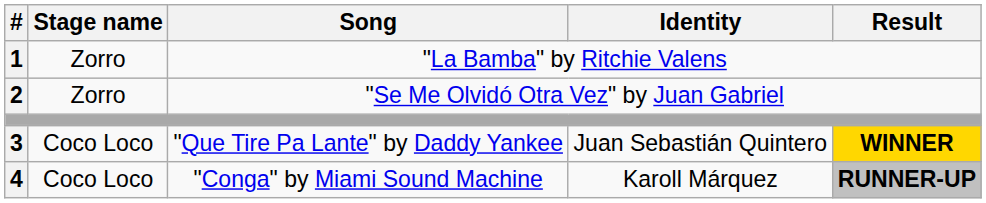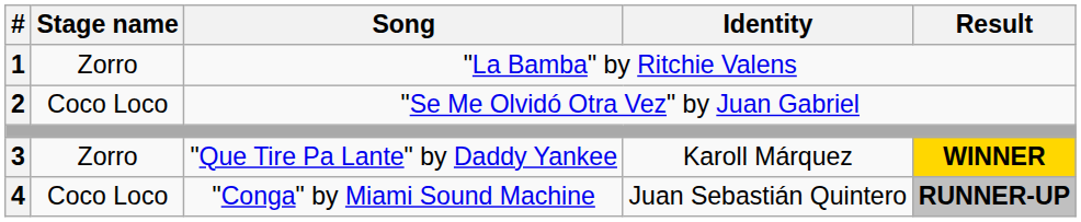 <table class="wikitable plainrowheaders" style="text-align: center">
 <tr>
 <th>#</th>
 <th>Stage name</th>
 <th>Song</th>
 <th>Identity</th>
 <th>Result</th>
 </tr>
 <tr>
 <th>1</th>
 <td>Zorro</td>
 <td colspan="3">"<a href='#'>La Bamba</a>" by <a href='#'>Ritchie Valens</a></td>
 </tr>
 <tr>
 <th>2</th>
-<td>Zorro</td>
+<td>Coco Loco</td>
 <td colspan="3">"<a href='#'>Se Me Olvidó Otra Vez</a>" by <a href='#'>Juan Gabriel</a></td>
 </tr>
 <tr>
 <td colspan="5" style="background:darkgray"></td>
 </tr>
 <tr>
 <th>3</th>
-<td>Coco Loco</td>
+<td>Zorro</td>
 <td>"<a href='#'>Que Tire Pa Lante</a>" by <a href='#'>Daddy Yankee</a></td>
-<td>Juan Sebastián Quintero</td>
+<td>Karoll Márquez</td>
 <td bgcolor=gold><strong>WINNER</strong></td>
 </tr>
 <tr>
 <th>4</th>
 <td>Coco Loco</td>
 <td>"<a href='#'>Conga</a>" by <a href='#'>Miami Sound Machine</a></td>
-<td>Karoll Márquez</td>
+<td>Juan Sebastián Quintero</td>
 <td bgcolor=silver><strong>RUNNER-UP</strong></td>
 </tr>
 </table>
